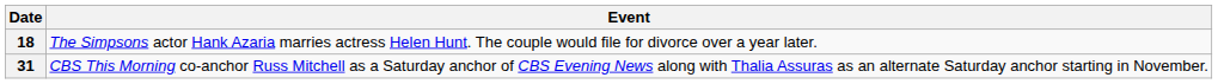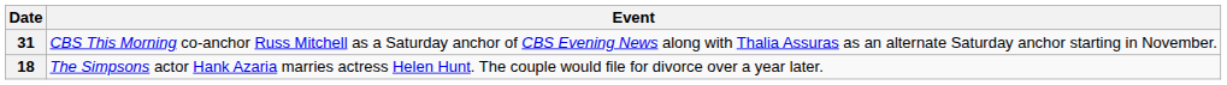 <table class="wikitable">
 <tr>
 <th>Date</th>
 <th>Event</th>
 </tr>
 <tr>
+<th>31</th>
+<td><em><a href='#'>CBS This Morning</a></em> co-anchor <a href='#'>Russ Mitchell</a> as a Saturday anchor of <em><a href='#'>CBS Evening News</a></em> along with <a href='#'>Thalia Assuras</a> as an alternate Saturday anchor starting in November.</td>
+</tr>
+<tr>
 <th>18</th>
 <td><em><a href='#'>The Simpsons</a></em> actor <a href='#'>Hank Azaria</a> marries actress <a href='#'>Helen Hunt</a>. The couple would file for divorce over a year later.</td>
 </tr>
-<tr>
-<th>31</th>
-<td><em><a href='#'>CBS This Morning</a></em> co-anchor <a href='#'>Russ Mitchell</a> as a Saturday anchor of <em><a href='#'>CBS Evening News</a></em> along with <a href='#'>Thalia Assuras</a> as an alternate Saturday anchor starting in November.</td>
-</tr>
 </table>
